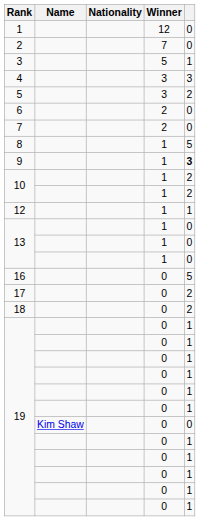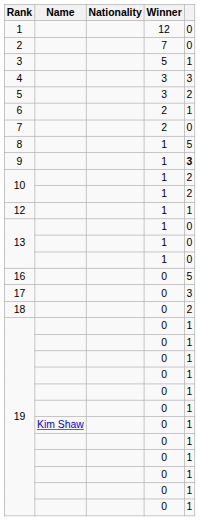 <table class="wikitable sortable" style="font-size:100%; text-align: center;">
 <tr>
 <th>Rank</th>
 <th>Name</th>
 <th>Nationality</th>
 <th>Winner</th>
 <th></th>
 </tr>
 <tr>
 <td>1</td>
 <td align="left"><strong></strong></td>
 <td align="left"></td>
 <td>12</td>
 <td>0</td>
 </tr>
 <tr>
 <td>2</td>
 <td align="left"></td>
 <td align="left"></td>
 <td>7</td>
 <td>0</td>
 </tr>
 <tr>
 <td>3</td>
 <td align="left"></td>
 <td align="left"></td>
 <td>5</td>
 <td>1</td>
 </tr>
 <tr>
 <td>4</td>
 <td align="left"></td>
 <td align="left"></td>
 <td>3</td>
 <td>3</td>
 </tr>
 <tr>
 <td>5</td>
 <td align="left"><strong></strong></td>
 <td align="left"></td>
 <td>3</td>
 <td>2</td>
 </tr>
 <tr>
 <td>6</td>
 <td align="left"><strong></strong></td>
 <td align="left"></td>
 <td>2</td>
-<td>0</td>
+<td>1</td>
 </tr>
 <tr>
 <td>7</td>
 <td align="left"></td>
 <td align="left"></td>
 <td>2</td>
 <td>0</td>
 </tr>
 <tr>
 <td>8</td>
 <td align="left"></td>
 <td align="left"></td>
 <td>1</td>
 <td>5</td>
 </tr>
 <tr>
 <td>9</td>
 <td align="left"><strong></strong></td>
 <td align="left"></td>
 <td>1</td>
 <td><strong>3</strong></td>
 </tr>
 <tr>
 <td rowspan=2>10</td>
 <td align="left"></td>
 <td align="left"></td>
 <td>1</td>
 <td>2</td>
 </tr>
 <tr>
 <td align="left"></td>
 <td align="left"></td>
 <td>1</td>
 <td>2</td>
 </tr>
 <tr>
 <td>12</td>
 <td align="left"></td>
 <td align="left"></td>
 <td>1</td>
 <td>1</td>
 </tr>
 <tr>
 <td rowspan=3>13</td>
 <td align="left"></td>
 <td align="left"></td>
 <td>1</td>
 <td>0</td>
 </tr>
 <tr>
 <td align="left"></td>
 <td align="left"></td>
 <td>1</td>
 <td>0</td>
 </tr>
 <tr>
 <td align="left"><strong></strong></td>
 <td align="left"></td>
 <td>1</td>
 <td>0</td>
 </tr>
 <tr>
 <td>16</td>
 <td align="left"><strong></strong></td>
 <td align="left"></td>
 <td>0</td>
 <td>5</td>
 </tr>
 <tr>
 <td>17</td>
 <td align="left"><strong></strong></td>
 <td align="left"></td>
 <td>0</td>
-<td>2</td>
+<td>3</td>
 </tr>
 <tr>
 <td>18</td>
 <td align="left"></td>
 <td align="left"></td>
 <td>0</td>
 <td>2</td>
 </tr>
 <tr>
 <td rowspan=12>19</td>
 <td align="left"></td>
 <td align="left"></td>
 <td>0</td>
 <td>1</td>
 </tr>
 <tr>
 <td align="left"></td>
 <td align="left"></td>
 <td>0</td>
 <td>1</td>
 </tr>
 <tr>
 <td align="left"></td>
 <td align="left"></td>
 <td>0</td>
 <td>1</td>
 </tr>
 <tr>
 <td align="left"></td>
 <td align="left"></td>
 <td>0</td>
 <td>1</td>
 </tr>
 <tr>
 <td align="left"><strong></strong></td>
 <td align="left"></td>
 <td>0</td>
 <td>1</td>
 </tr>
 <tr>
 <td align="left"></td>
 <td align="left"></td>
 <td>0</td>
 <td>1</td>
 </tr>
 <tr>
 <td align="left"><a href='#'>Kim Shaw</a></td>
 <td align="left"></td>
 <td>0</td>
-<td>0</td>
+<td>1</td>
 </tr>
 <tr>
 <td align="left"></td>
 <td align="left"></td>
 <td>0</td>
 <td>1</td>
 </tr>
 <tr>
 <td align="left"></td>
 <td align="left"></td>
 <td>0</td>
 <td>1</td>
 </tr>
 <tr>
 <td align="left"></td>
 <td align="left"></td>
 <td>0</td>
 <td>1</td>
 </tr>
 <tr>
 <td align="left"><strong></strong></td>
 <td align="left"></td>
 <td>0</td>
 <td>1</td>
 </tr>
 <tr>
 <td align="left"><strong></strong></td>
 <td align="left"></td>
 <td>0</td>
 <td>1</td>
 </tr>
 </table>
